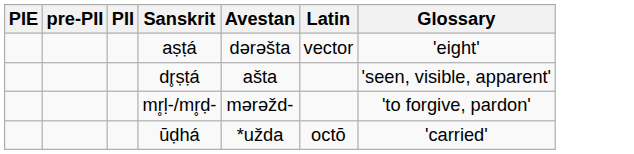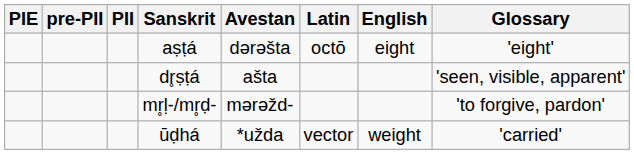 <table class="wikitable" style="text-align: center;">
 <tr>
 <th>PIE</th>
 <th>pre-PII</th>
 <th>PII</th>
 <th>Sanskrit</th>
 <th>Avestan</th>
 <th>Latin</th>
+<th>English</th>
 <th>Glossary</th>
 </tr>
 <tr>
 <td></td>
 <td></td>
 <td></td>
 <td>aṣṭá</td>
 <td>dərəšta</td>
-<td>vector</td>
+<td>octō</td>
+<td>eight</td>
 <td>'eight'</td>
 </tr>
 <tr>
 <td></td>
 <td></td>
 <td></td>
 <td>dr̥ṣṭá</td>
 <td>ašta</td>
+<td></td>
 <td></td>
 <td>'seen, visible, apparent'</td>
 </tr>
 <tr>
 <td></td>
 <td></td>
 <td></td>
 <td>mr̥ḷ-/mr̥ḍ-</td>
 <td>mərəžd-</td>
 <td></td>
+<td></td>
 <td>'to forgive, pardon'</td>
 </tr>
 <tr>
 <td></td>
 <td></td>
 <td></td>
 <td>ūḍhá</td>
 <td>*užda</td>
-<td>octō</td>
+<td>vector</td>
+<td>weight</td>
 <td>'carried'</td>
 </tr>
 </table>
